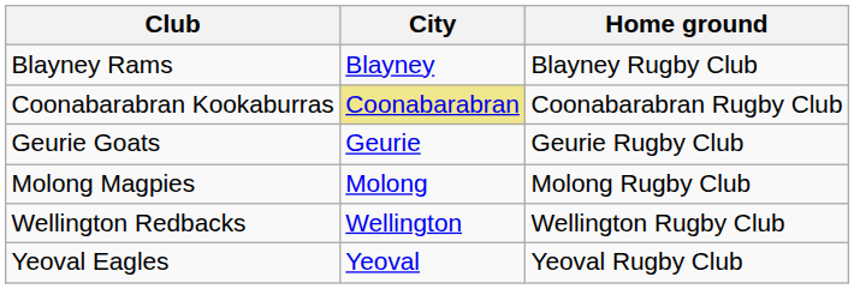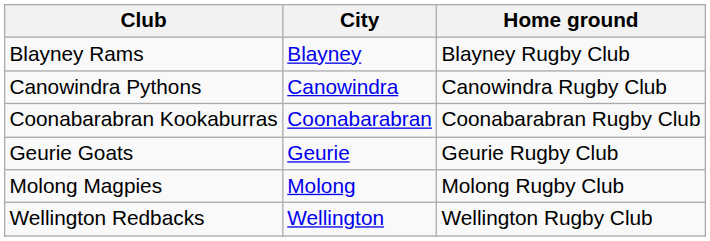 <table class="wikitable">
 <tr>
 <th>Club</th>
 <th>City</th>
 <th>Home ground</th>
 </tr>
 <tr>
 <td> Blayney Rams</td>
 <td><a href='#'>Blayney</a></td>
 <td>Blayney Rugby Club</td>
 </tr>
 <tr>
+<td> Canowindra Pythons</td>
+<td><a href='#'>Canowindra</a></td>
+<td>Canowindra Rugby Club</td>
+</tr>
+<tr>
 <td> Coonabarabran Kookaburras</td>
-<td style="background: khaki;"><a href='#'>Coonabarabran</a></td>
+<td><a href='#'>Coonabarabran</a></td>
 <td>Coonabarabran Rugby Club</td>
 </tr>
 <tr>
 <td> Geurie Goats</td>
 <td><a href='#'>Geurie</a></td>
 <td>Geurie Rugby Club</td>
 </tr>
 <tr>
 <td> Molong Magpies</td>
 <td><a href='#'>Molong</a></td>
 <td>Molong Rugby Club</td>
 </tr>
 <tr>
 <td> Wellington Redbacks</td>
 <td><a href='#'>Wellington</a></td>
 <td>Wellington Rugby Club</td>
 </tr>
-<tr>
-<td> Yeoval Eagles</td>
-<td><a href='#'>Yeoval</a></td>
-<td>Yeoval Rugby Club</td>
-</tr>
 </table>
